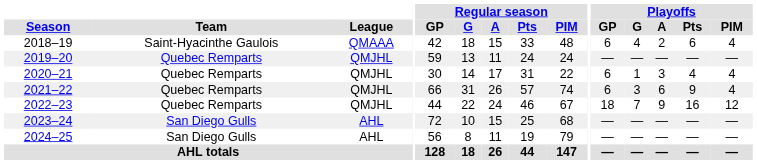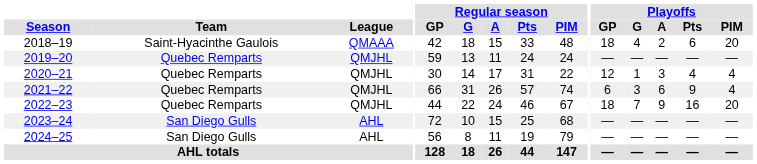 <table border="0" cellpadding="1" cellspacing="0" style="text-align:center; width:60em">
 <tr bgcolor="#e0e0e0">
 <th colspan="3" bgcolor="#ffffff"></th>
 <th rowspan="99" bgcolor="#ffffff"></th>
 <th colspan="5"><a href='#'>Regular season</a></th>
 <th rowspan="99" bgcolor="#ffffff"></th>
 <th colspan="5"><a href='#'>Playoffs</a></th>
 </tr>
 <tr bgcolor="#e0e0e0">
 <th><a href='#'>Season</a></th>
 <th>Team</th>
 <th>League</th>
 <th>GP</th>
 <th><a href='#'>G</a></th>
 <th><a href='#'>A</a></th>
 <th><a href='#'>Pts</a></th>
 <th><a href='#'>PIM</a></th>
 <th>GP</th>
 <th>G</th>
 <th>A</th>
 <th>Pts</th>
 <th>PIM</th>
 </tr>
 <tr>
 <td>2018–19</td>
 <td>Saint-Hyacinthe Gaulois</td>
 <td><a href='#'>QMAAA</a></td>
 <td>42</td>
 <td>18</td>
 <td>15</td>
 <td>33</td>
 <td>48</td>
-<td>6</td>
+<td>18</td>
 <td>4</td>
 <td>2</td>
 <td>6</td>
-<td>4</td>
+<td>20</td>
 </tr>
 <tr bgcolor="#f0f0f0">
 <td><a href='#'>2019–20</a></td>
 <td><a href='#'>Quebec Remparts</a></td>
 <td><a href='#'>QMJHL</a></td>
 <td>59</td>
 <td>13</td>
 <td>11</td>
 <td>24</td>
 <td>24</td>
 <td>—</td>
 <td>—</td>
 <td>—</td>
 <td>—</td>
 <td>—</td>
 </tr>
 <tr>
 <td><a href='#'>2020–21</a></td>
 <td>Quebec Remparts</td>
 <td>QMJHL</td>
 <td>30</td>
 <td>14</td>
 <td>17</td>
 <td>31</td>
 <td>22</td>
-<td>6</td>
+<td>12</td>
 <td>1</td>
 <td>3</td>
 <td>4</td>
 <td>4</td>
 </tr>
 <tr bgcolor="#f0f0f0">
 <td><a href='#'>2021–22</a></td>
 <td>Quebec Remparts</td>
 <td>QMJHL</td>
 <td>66</td>
 <td>31</td>
 <td>26</td>
 <td>57</td>
 <td>74</td>
 <td>6</td>
 <td>3</td>
 <td>6</td>
 <td>9</td>
 <td>4</td>
 </tr>
 <tr>
 <td><a href='#'>2022–23</a></td>
 <td>Quebec Remparts</td>
 <td>QMJHL</td>
 <td>44</td>
 <td>22</td>
 <td>24</td>
 <td>46</td>
 <td>67</td>
 <td>18</td>
 <td>7</td>
 <td>9</td>
 <td>16</td>
-<td>12</td>
+<td>20</td>
 </tr>
 <tr bgcolor="#f0f0f0">
 <td><a href='#'>2023–24</a></td>
 <td><a href='#'>San Diego Gulls</a></td>
 <td><a href='#'>AHL</a></td>
 <td>72</td>
 <td>10</td>
 <td>15</td>
 <td>25</td>
 <td>68</td>
 <td>—</td>
 <td>—</td>
 <td>—</td>
 <td>—</td>
 <td>—</td>
 </tr>
 <tr>
 <td><a href='#'>2024–25</a></td>
 <td>San Diego Gulls</td>
 <td>AHL</td>
 <td>56</td>
 <td>8</td>
 <td>11</td>
 <td>19</td>
 <td>79</td>
 <td>—</td>
 <td>—</td>
 <td>—</td>
 <td>—</td>
 <td>—</td>
 </tr>
 <tr bgcolor="#e0e0e0">
 <th colspan="3">AHL totals</th>
 <th>128</th>
 <th>18</th>
 <th>26</th>
 <th>44</th>
 <th>147</th>
 <th>—</th>
 <th>—</th>
 <th>—</th>
 <th>—</th>
 <th>—</th>
 </tr>
 </table>
